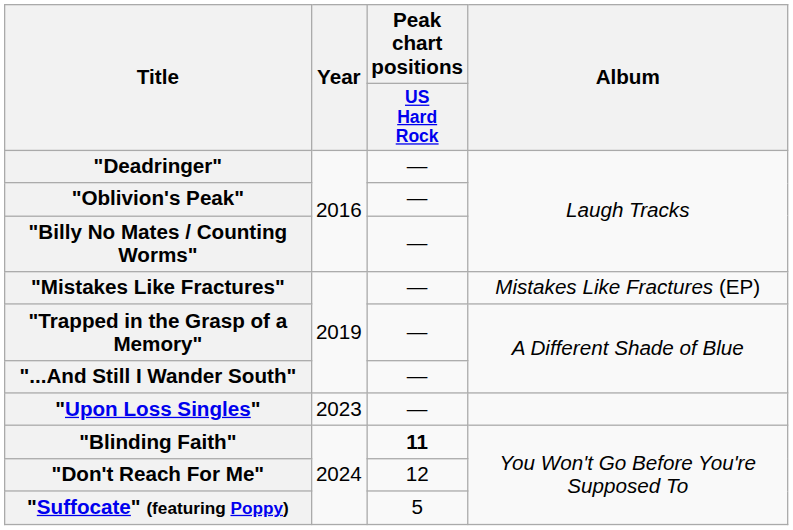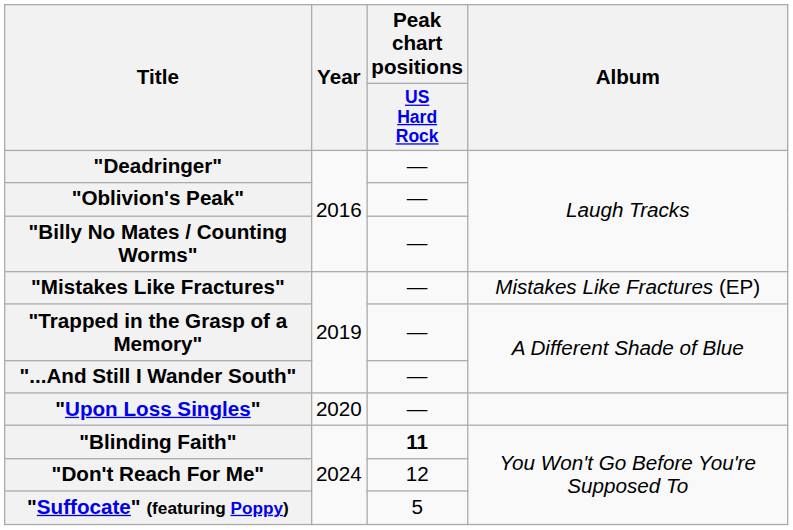 <table class="wikitable plainrowheaders" style="text-align:center;">
 <tr>
 <th scope="col" rowspan="2">Title</th>
 <th scope="col" rowspan="2">Year</th>
 <th scope="col" colspan="1">Peak chart positions</th>
 <th scope="col" rowspan="2">Album</th>
 </tr>
 <tr>
 <th scope="col" style="width:3em;font-size:85%"><a href='#'>US<br>Hard<br>Rock</a></th>
 </tr>
 <tr>
 <th scope="row">"Deadringer"</th>
 <td rowspan="3">2016</td>
 <td>—</td>
 <td rowspan="3"><em>Laugh Tracks</em></td>
 </tr>
 <tr>
 <th scope="row">"Oblivion's Peak"</th>
 <td>—</td>
 </tr>
 <tr>
 <th scope="row">"Billy No Mates / Counting Worms"</th>
 <td>—</td>
 </tr>
 <tr>
 <th scope="row">"Mistakes Like Fractures"</th>
 <td rowspan="3">2019</td>
 <td>—</td>
 <td><em>Mistakes Like Fractures</em> (EP)</td>
 </tr>
 <tr>
 <th scope="row">"Trapped in the Grasp of a Memory"</th>
 <td>—</td>
 <td rowspan="2"><em>A Different Shade of Blue</em></td>
 </tr>
 <tr>
 <th scope="row">"...And Still I Wander South"</th>
 <td>—</td>
 </tr>
 <tr>
 <th scope="row">"<a href='#'>Upon Loss Singles</a>"</th>
-<td>2023</td>
+<td>2020</td>
 <td>—</td>
 <td></td>
 </tr>
 <tr>
 <th scope="row">"Blinding Faith"</th>
 <td rowspan="3">2024</td>
 <td><strong>11</strong></td>
 <td rowspan="3"><em>You Won't Go Before You're Supposed To</em></td>
 </tr>
 <tr>
 <th scope="row">"Don't Reach For Me"</th>
 <td>12</td>
 </tr>
 <tr>
 <th scope="row">"<a href='#'>Suffocate</a>" <small>(featuring <a href='#'>Poppy</a>)</small></th>
 <td>5</td>
 </tr>
 </table>
